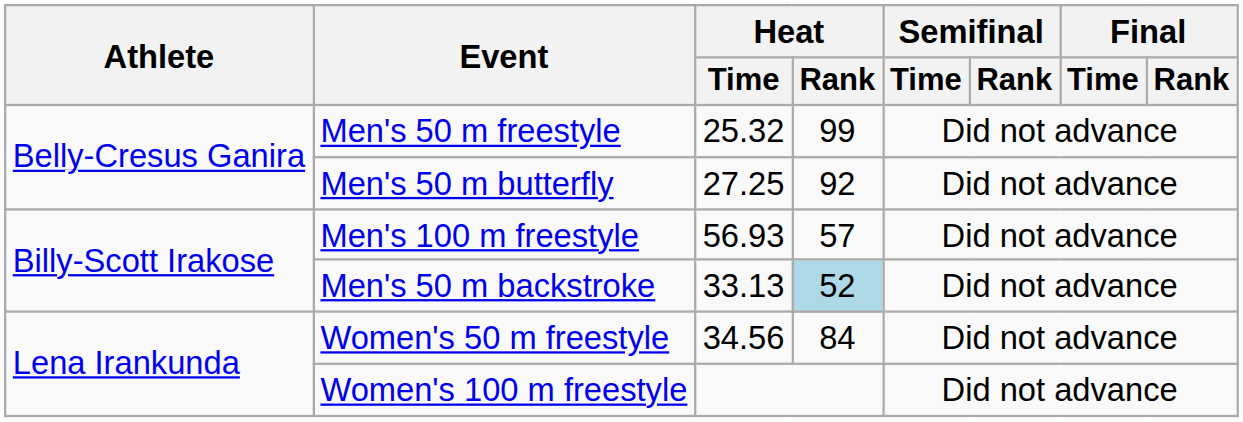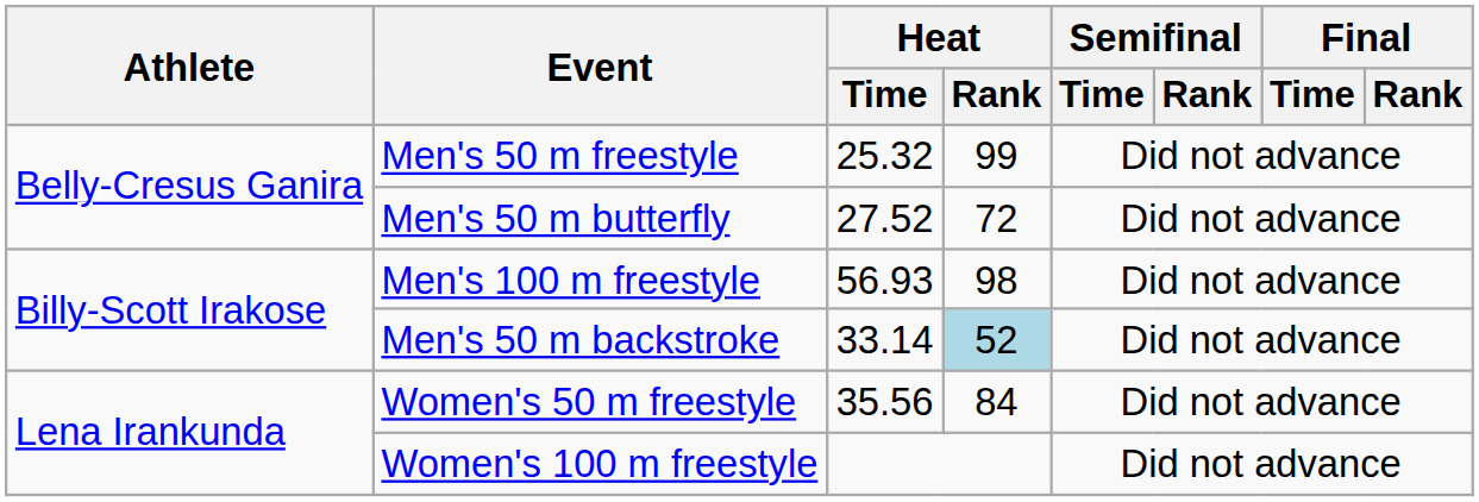 <table class=wikitable style="font-size:90%">
 <tr>
 <th rowspan="2">Athlete</th>
 <th rowspan="2">Event</th>
 <th colspan="2">Heat</th>
 <th colspan="2">Semifinal</th>
 <th colspan="2">Final</th>
 </tr>
 <tr style="font-size:95%">
 <th>Time</th>
 <th>Rank</th>
 <th>Time</th>
 <th>Rank</th>
 <th>Time</th>
 <th>Rank</th>
 </tr>
 <tr align=center>
 <td align=left rowspan=2><a href='#'>Belly-Cresus Ganira</a></td>
 <td align=left><a href='#'>Men's 50 m freestyle</a></td>
 <td>25.32</td>
 <td>99</td>
 <td colspan=4>Did not advance</td>
 </tr>
 <tr align=center>
 <td align=left><a href='#'>Men's 50 m butterfly</a></td>
-<td>27.25</td>
-<td>92</td>
+<td>27.52</td>
+<td>72</td>
 <td colspan=4>Did not advance</td>
 </tr>
 <tr align=center>
 <td align=left rowspan=2><a href='#'>Billy-Scott Irakose</a></td>
 <td align=left><a href='#'>Men's 100 m freestyle</a></td>
 <td>56.93</td>
-<td>57</td>
+<td>98</td>
 <td colspan=4>Did not advance</td>
 </tr>
 <tr align=center>
 <td align=left><a href='#'>Men's 50 m backstroke</a></td>
-<td>33.13</td>
+<td>33.14</td>
 <td style="background: lightblue;">52</td>
 <td colspan=4>Did not advance</td>
 </tr>
 <tr align=center>
 <td align=left rowspan=2><a href='#'>Lena Irankunda</a></td>
 <td align=left><a href='#'>Women's 50 m freestyle</a></td>
-<td>34.56</td>
+<td>35.56</td>
 <td>84</td>
 <td colspan=4>Did not advance</td>
 </tr>
 <tr align=center>
 <td align=left><a href='#'>Women's 100 m freestyle</a></td>
 <td colspan=2></td>
 <td colspan=4>Did not advance</td>
 </tr>
 </table>
